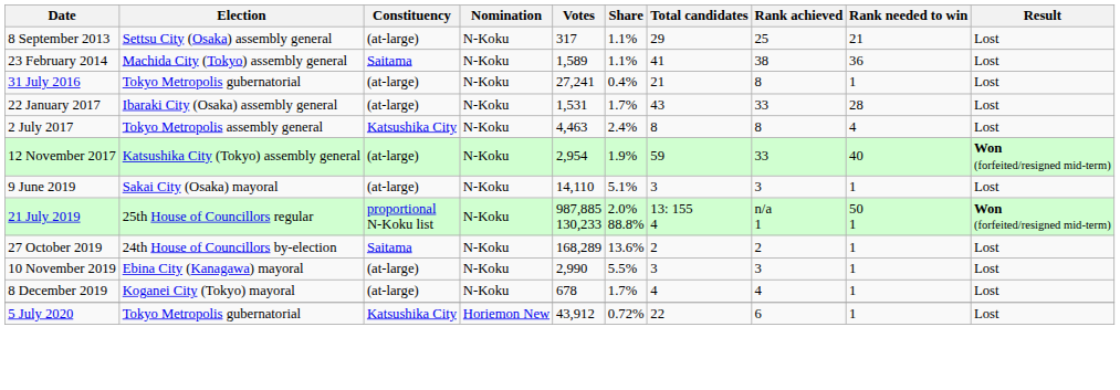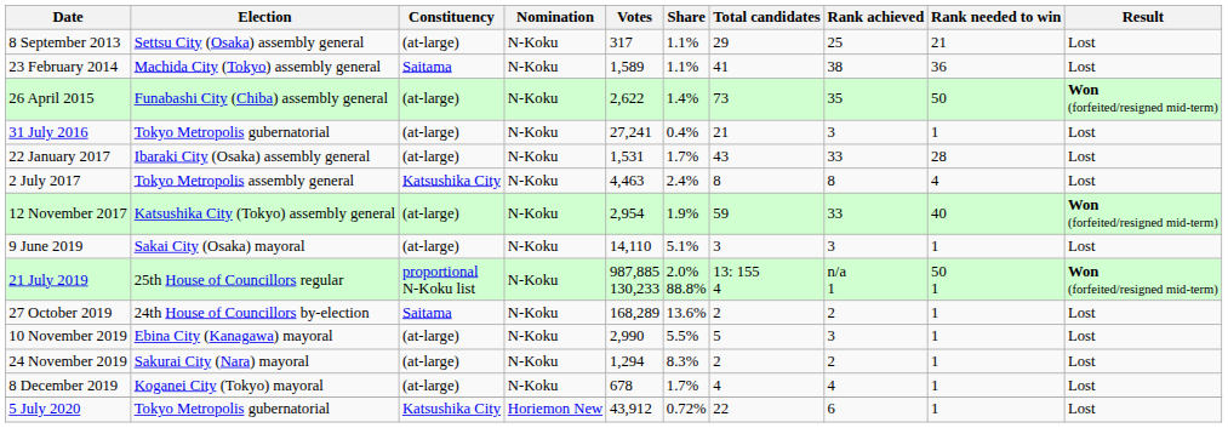 <table class="wikitable">
 <tr>
 <th>Date</th>
 <th>Election</th>
 <th>Constituency</th>
 <th>Nomination</th>
 <th>Votes</th>
 <th>Share</th>
 <th>Total candidates</th>
 <th>Rank achieved</th>
 <th>Rank needed to win</th>
 <th>Result</th>
 </tr>
 <tr>
 <td>8 September 2013</td>
 <td><a href='#'>Settsu City</a> (<a href='#'>Osaka</a>) assembly general</td>
 <td>(at-large)</td>
 <td>N-Koku</td>
 <td>317</td>
 <td>1.1%</td>
 <td>29</td>
 <td>25</td>
 <td>21</td>
 <td>Lost</td>
 </tr>
 <tr>
 <td>23 February 2014</td>
 <td><a href='#'>Machida City</a> (<a href='#'>Tokyo</a>) assembly general</td>
 <td><a href='#'>Saitama</a></td>
 <td>N-Koku</td>
 <td>1,589</td>
 <td>1.1%</td>
 <td>41</td>
 <td>38</td>
 <td>36</td>
 <td>Lost</td>
 </tr>
+<tr style="background-color:#D0FFD0">
+<td>26 April 2015</td>
+<td><a href='#'>Funabashi City</a> (<a href='#'>Chiba</a>) assembly general</td>
+<td>(at-large)</td>
+<td>N-Koku</td>
+<td>2,622</td>
+<td>1.4%</td>
+<td>73</td>
+<td>35</td>
+<td>50</td>
+<td><strong>Won</strong><br><small>(forfeited/resigned mid-term)</small></td>
+</tr>
 <tr>
 <td><a href='#'>31 July 2016</a></td>
 <td><a href='#'>Tokyo Metropolis</a> gubernatorial</td>
 <td>(at-large)</td>
 <td>N-Koku</td>
 <td>27,241</td>
 <td>0.4%</td>
 <td>21</td>
-<td>8</td>
+<td>3</td>
 <td>1</td>
 <td>Lost</td>
 </tr>
 <tr>
 <td>22 January 2017</td>
 <td><a href='#'>Ibaraki City</a> (Osaka) assembly general</td>
 <td>(at-large)</td>
 <td>N-Koku</td>
 <td>1,531</td>
 <td>1.7%</td>
 <td>43</td>
 <td>33</td>
 <td>28</td>
 <td>Lost</td>
 </tr>
 <tr>
 <td>2 July 2017</td>
 <td><a href='#'>Tokyo Metropolis</a> assembly general</td>
 <td><a href='#'>Katsushika City</a></td>
 <td>N-Koku</td>
 <td>4,463</td>
 <td>2.4%</td>
 <td>8</td>
 <td>8</td>
 <td>4</td>
 <td>Lost</td>
 </tr>
 <tr style="background-color:#D0FFD0">
 <td>12 November 2017</td>
 <td><a href='#'>Katsushika City</a> (Tokyo) assembly general</td>
 <td>(at-large)</td>
 <td>N-Koku</td>
 <td>2,954</td>
 <td>1.9%</td>
 <td>59</td>
 <td>33</td>
 <td>40</td>
 <td><strong>Won</strong><br><small>(forfeited/resigned mid-term)</small></td>
 </tr>
 <tr>
 <td>9 June 2019</td>
 <td><a href='#'>Sakai City</a> (Osaka) mayoral</td>
 <td>(at-large)</td>
 <td>N-Koku</td>
 <td>14,110</td>
 <td>5.1%</td>
 <td>3</td>
 <td>3</td>
 <td>1</td>
 <td>Lost</td>
 </tr>
 <tr style="background-color:#D0FFD0">
 <td><a href='#'>21 July 2019</a></td>
 <td>25th <a href='#'>House of Councillors</a> regular</td>
 <td><a href='#'>proportional</a><br>N-Koku list</td>
 <td>N-Koku</td>
 <td>987,885<br>130,233</td>
 <td>2.0%<br>88.8%</td>
 <td>13: 155<br>4</td>
 <td>n/a<br>1</td>
 <td>50<br>1</td>
 <td><strong>Won</strong><br><small>(forfeited/resigned mid-term)</small></td>
 </tr>
 <tr>
 <td>27 October 2019</td>
 <td>24th <a href='#'>House of Councillors</a> by-election</td>
 <td><a href='#'>Saitama</a></td>
 <td>N-Koku</td>
 <td>168,289</td>
 <td>13.6%</td>
 <td>2</td>
 <td>2</td>
 <td>1</td>
 <td>Lost</td>
 </tr>
 <tr>
 <td>10 November 2019</td>
 <td><a href='#'>Ebina City</a> (<a href='#'>Kanagawa</a>) mayoral</td>
 <td>(at-large)</td>
 <td>N-Koku</td>
 <td>2,990</td>
 <td>5.5%</td>
+<td>5</td>
 <td>3</td>
-<td>3</td>
+<td>1</td>
+<td>Lost</td>
+</tr>
+<tr>
+<td>24 November 2019</td>
+<td><a href='#'>Sakurai City</a> (<a href='#'>Nara</a>) mayoral</td>
+<td>(at-large)</td>
+<td>N-Koku</td>
+<td>1,294</td>
+<td>8.3%</td>
+<td>2</td>
+<td>2</td>
 <td>1</td>
 <td>Lost</td>
 </tr>
 <tr>
 <td>8 December 2019</td>
 <td><a href='#'>Koganei City</a> (Tokyo) mayoral</td>
 <td>(at-large)</td>
 <td>N-Koku</td>
 <td>678</td>
 <td>1.7%</td>
 <td>4</td>
 <td>4</td>
 <td>1</td>
 <td>Lost</td>
 </tr>
 <tr style="background-color:#E0E0E0">
 </tr>
 <tr>
 <td><a href='#'>5 July 2020</a></td>
 <td><a href='#'>Tokyo Metropolis</a> gubernatorial</td>
 <td><a href='#'>Katsushika City</a></td>
 <td><a href='#'>Horiemon New</a></td>
 <td>43,912</td>
 <td>0.72%</td>
 <td>22</td>
 <td>6</td>
 <td>1</td>
 <td>Lost</td>
 </tr>
 </table>
